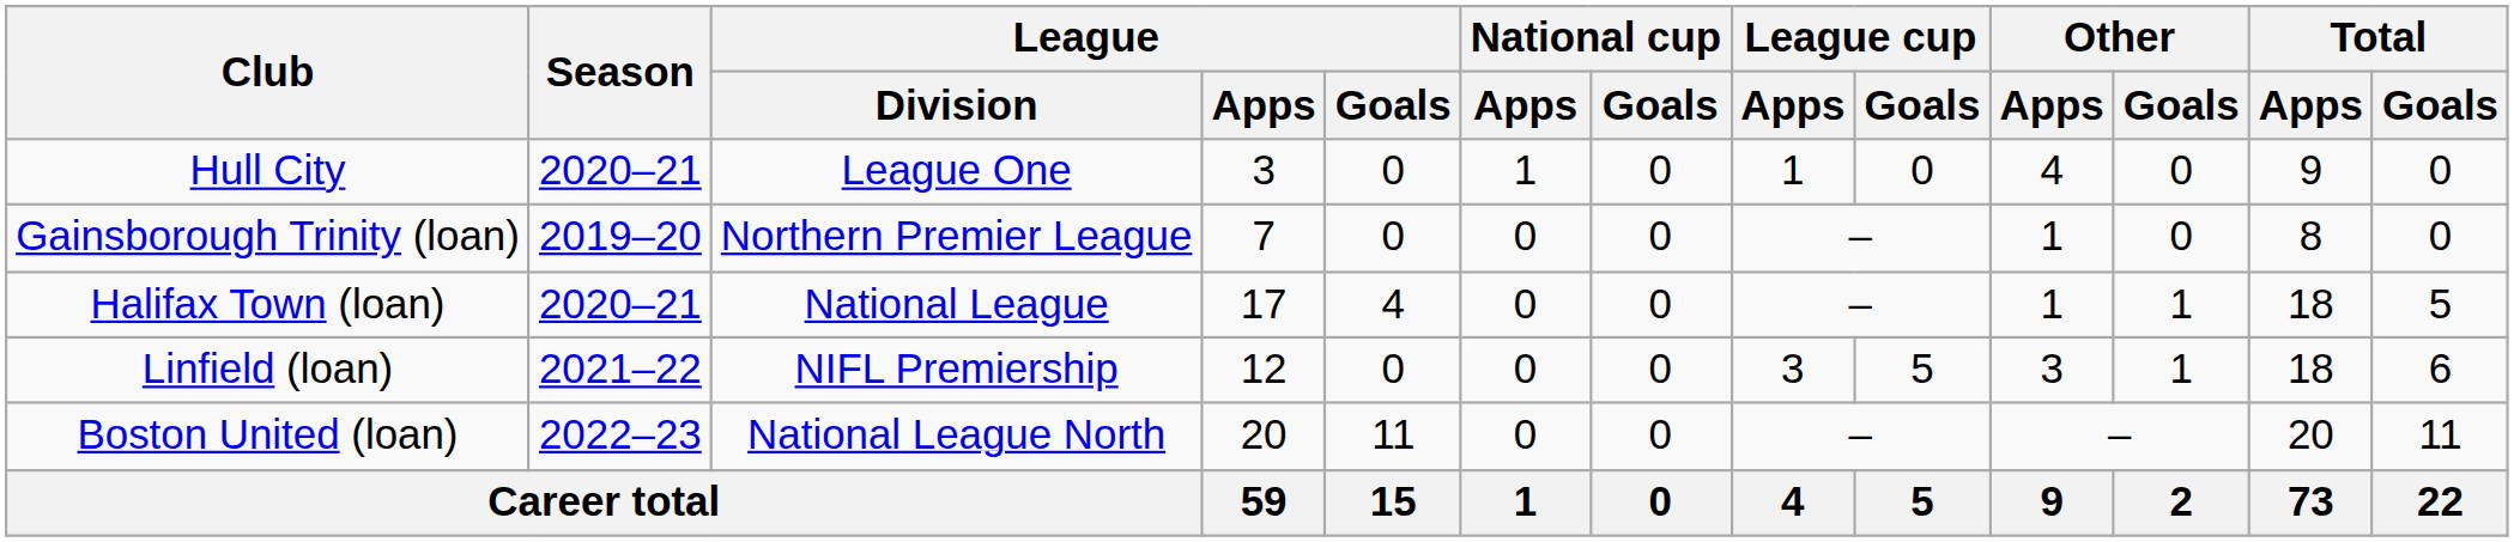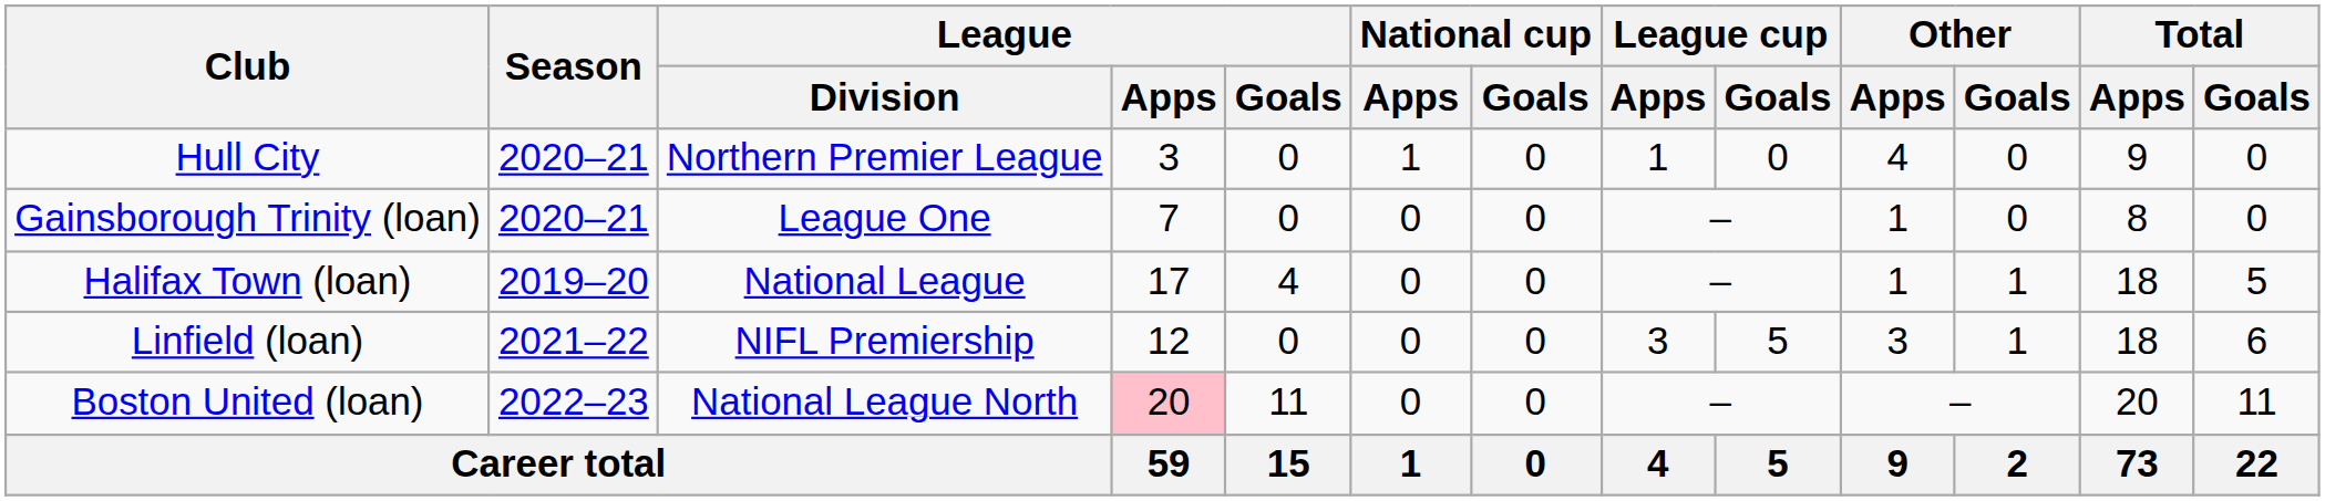 <table class="wikitable" style="text-align: center;">
 <tr>
 <th rowspan="2">Club</th>
 <th rowspan="2">Season</th>
 <th colspan="3">League</th>
 <th colspan="2">National cup</th>
 <th colspan="2">League cup</th>
 <th colspan="2">Other</th>
 <th colspan="2">Total</th>
 </tr>
 <tr>
 <th>Division</th>
 <th>Apps</th>
 <th>Goals</th>
 <th>Apps</th>
 <th>Goals</th>
 <th>Apps</th>
 <th>Goals</th>
 <th>Apps</th>
 <th>Goals</th>
 <th>Apps</th>
 <th>Goals</th>
 </tr>
 <tr>
 <td><a href='#'>Hull City</a></td>
 <td><a href='#'>2020–21</a></td>
-<td><a href='#'>League One</a></td>
+<td><a href='#'>Northern Premier League</a></td>
 <td>3</td>
 <td>0</td>
 <td>1</td>
 <td>0</td>
 <td>1</td>
 <td>0</td>
 <td>4</td>
 <td>0</td>
 <td>9</td>
 <td>0</td>
 </tr>
 <tr>
 <td><a href='#'>Gainsborough Trinity</a> (loan)</td>
-<td><a href='#'>2019–20</a></td>
-<td><a href='#'>Northern Premier League</a></td>
+<td><a href='#'>2020–21</a></td>
+<td><a href='#'>League One</a></td>
 <td>7</td>
 <td>0</td>
 <td>0</td>
 <td>0</td>
 <td colspan="2">–</td>
 <td>1</td>
 <td>0</td>
 <td>8</td>
 <td>0</td>
 </tr>
 <tr>
 <td><a href='#'>Halifax Town</a> (loan)</td>
-<td><a href='#'>2020–21</a></td>
+<td><a href='#'>2019–20</a></td>
 <td><a href='#'>National League</a></td>
 <td>17</td>
 <td>4</td>
 <td>0</td>
 <td>0</td>
 <td colspan="2">–</td>
 <td>1</td>
 <td>1</td>
 <td>18</td>
 <td>5</td>
 </tr>
 <tr>
 <td><a href='#'>Linfield</a> (loan)</td>
 <td><a href='#'>2021–22</a></td>
 <td><a href='#'>NIFL Premiership</a></td>
 <td>12</td>
 <td>0</td>
 <td>0</td>
 <td>0</td>
 <td>3</td>
 <td>5</td>
 <td>3</td>
 <td>1</td>
 <td>18</td>
 <td>6</td>
 </tr>
 <tr>
 <td><a href='#'>Boston United</a> (loan)</td>
 <td><a href='#'>2022–23</a></td>
 <td><a href='#'>National League North</a></td>
-<td>20</td>
+<td style="background: pink;">20</td>
 <td>11</td>
 <td>0</td>
 <td>0</td>
 <td colspan="2">–</td>
 <td colspan="2">–</td>
 <td>20</td>
 <td>11</td>
 </tr>
 <tr>
 <th colspan="3">Career total</th>
 <th>59</th>
 <th>15</th>
 <th>1</th>
 <th>0</th>
 <th>4</th>
 <th>5</th>
 <th>9</th>
 <th>2</th>
 <th>73</th>
 <th>22</th>
 </tr>
 </table>
